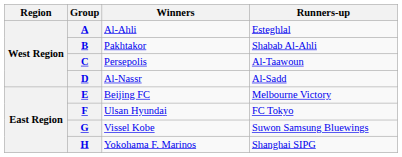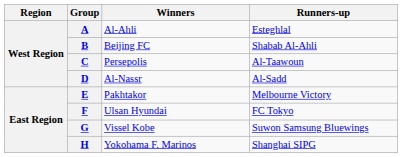 <table class="wikitable">
 <tr>
 <th width=90>Region</th>
 <th>Group</th>
 <th width=220>Winners</th>
 <th width=220>Runners-up</th>
 </tr>
 <tr>
 <th rowspan=4>West Region</th>
 <th><a href='#'>A</a></th>
 <td> <a href='#'>Al-Ahli</a></td>
 <td> <a href='#'>Esteghlal</a></td>
 </tr>
 <tr>
 <th><a href='#'>B</a></th>
-<td> <a href='#'>Pakhtakor</a></td>
+<td> <a href='#'>Beijing FC</a></td>
 <td> <a href='#'>Shabab Al-Ahli</a></td>
 </tr>
 <tr>
 <th><a href='#'>C</a></th>
 <td> <a href='#'>Persepolis</a></td>
 <td> <a href='#'>Al-Taawoun</a></td>
 </tr>
 <tr>
 <th><a href='#'>D</a></th>
 <td> <a href='#'>Al-Nassr</a></td>
 <td> <a href='#'>Al-Sadd</a></td>
 </tr>
 <tr>
 <th rowspan=4>East Region</th>
 <th><a href='#'>E</a></th>
-<td> <a href='#'>Beijing FC</a></td>
+<td> <a href='#'>Pakhtakor</a></td>
 <td> <a href='#'>Melbourne Victory</a></td>
 </tr>
 <tr>
 <th><a href='#'>F</a></th>
 <td> <a href='#'>Ulsan Hyundai</a></td>
 <td> <a href='#'>FC Tokyo</a></td>
 </tr>
 <tr>
 <th><a href='#'>G</a></th>
 <td> <a href='#'>Vissel Kobe</a></td>
 <td> <a href='#'>Suwon Samsung Bluewings</a></td>
 </tr>
 <tr>
 <th><a href='#'>H</a></th>
 <td> <a href='#'>Yokohama F. Marinos</a></td>
 <td> <a href='#'>Shanghai SIPG</a></td>
 </tr>
 </table>
